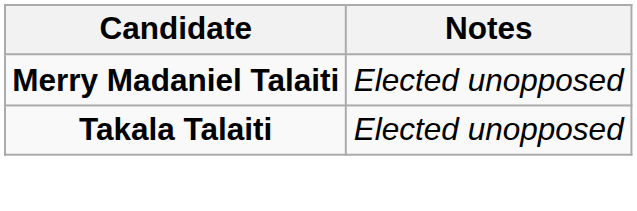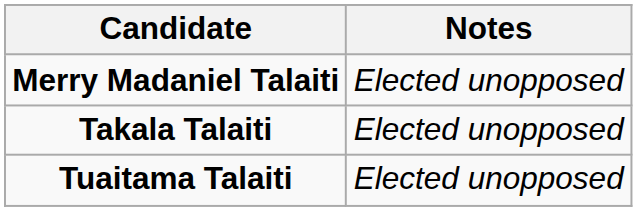 <table class="wikitable centre" style="text-align:center;">
 <tr>
 <th>Candidate</th>
 <th>Notes</th>
 </tr>
 <tr>
 <td><strong>Merry Madaniel Talaiti</strong></td>
 <td><em>Elected unopposed</em></td>
 </tr>
 <tr>
 <td><strong>Takala Talaiti</strong></td>
 <td><em>Elected unopposed</em></td>
 </tr>
+<tr>
+<td><strong>Tuaitama Talaiti</strong></td>
+<td><em>Elected unopposed</em></td>
+</tr>
 </table>
